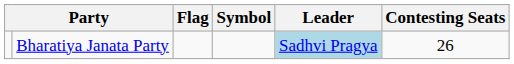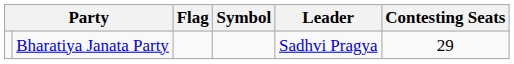 <table class="wikitable" style="text-align:center">
 <tr>
 <th colspan="2">Party</th>
 <th>Flag</th>
 <th>Symbol</th>
 <th>Leader</th>
 <th>Contesting Seats</th>
 </tr>
 <tr>
 <td></td>
 <td><a href='#'>Bharatiya Janata Party</a></td>
 <td></td>
 <td></td>
-<td style="background: lightblue;"><a href='#'>Sadhvi Pragya</a></td>
-<td>26</td>
+<td><a href='#'>Sadhvi Pragya</a></td>
+<td>29</td>
 </tr>
 </table>
